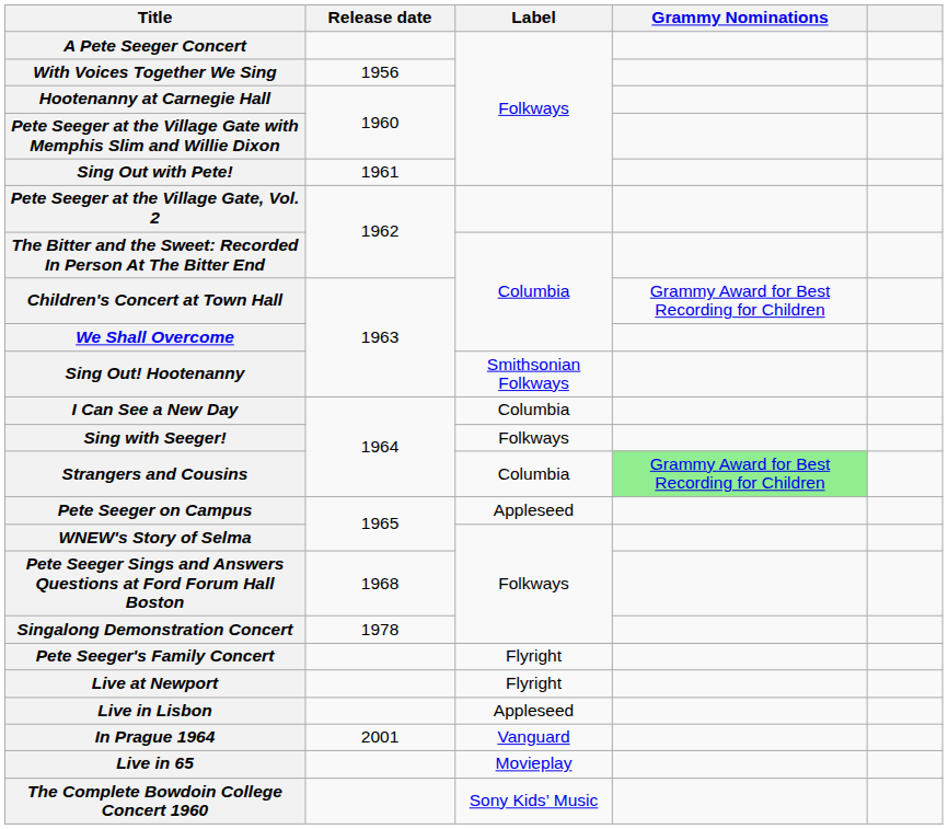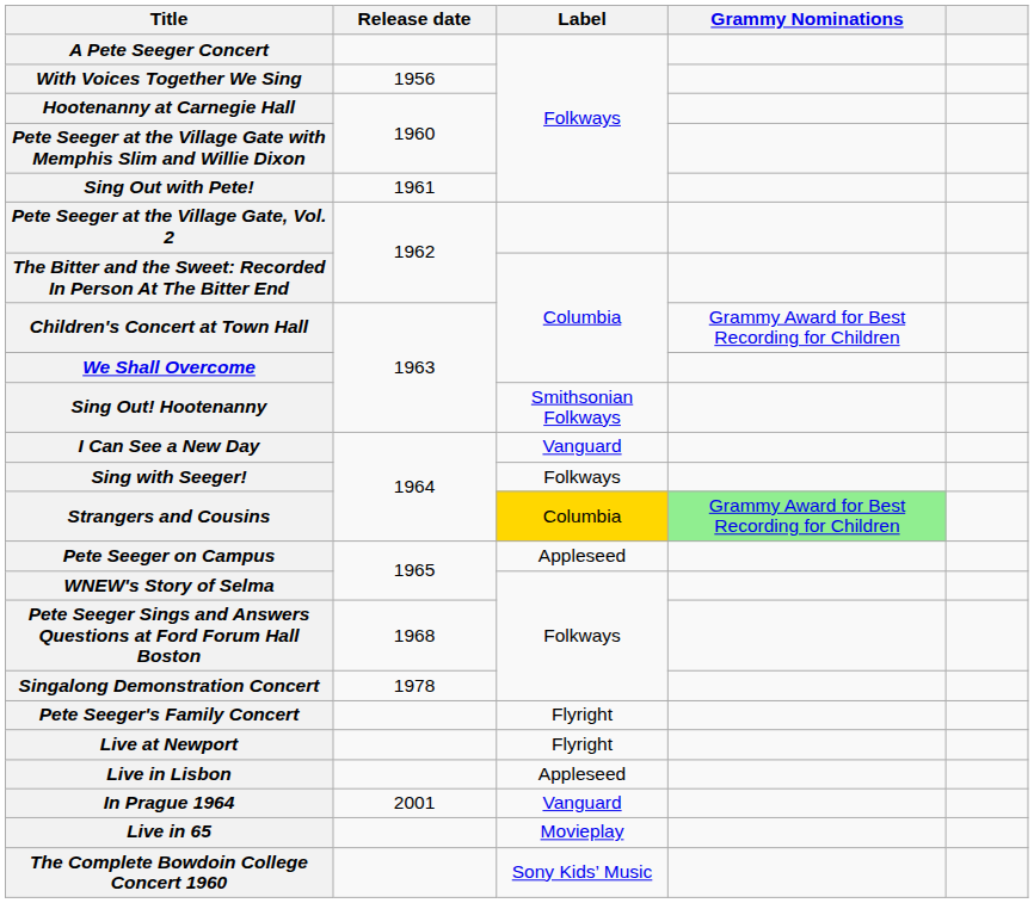 <table class="wikitable plainrowheaders sortable" style="text-align:center;width:100%">
 <tr>
 <th scope="col" width="20%">Title</th>
 <th scope="col" width="10%">Release date</th>
 <th scope="col" width="10%">Label</th>
 <th scope="col" width="17%"><a href='#'>Grammy Nominations</a></th>
 <th scope="col" class="unsortable" width="5%"></th>
 </tr>
 <tr>
 <th scope="row"><em>A Pete Seeger Concert</em></th>
 <td></td>
 <td rowspan="5"><a href='#'>Folkways</a></td>
 <td></td>
 <td></td>
 </tr>
 <tr>
 <th scope="row"><em>With Voices Together We Sing</em></th>
 <td>1956</td>
 <td></td>
 <td></td>
 </tr>
 <tr>
 <th scope="row"><em>Hootenanny at Carnegie Hall</em></th>
 <td rowspan="2">1960</td>
 <td></td>
 <td></td>
 </tr>
 <tr>
 <th scope="row"><em>Pete Seeger at the Village Gate with Memphis Slim and Willie Dixon</em></th>
 <td></td>
 <td></td>
 </tr>
 <tr>
 <th scope="row"><em>Sing Out with Pete!</em></th>
 <td>1961</td>
 <td></td>
 <td></td>
 </tr>
 <tr>
 <th scope="row"><em>Pete Seeger at the Village Gate, Vol. 2</em></th>
 <td rowspan="2">1962</td>
 <td></td>
 <td></td>
 <td></td>
 </tr>
 <tr>
 <th scope="row"><em>The Bitter and the Sweet: Recorded In Person At The Bitter End</em></th>
 <td rowspan="3"><a href='#'>Columbia</a></td>
 <td></td>
 <td></td>
 </tr>
 <tr>
 <th scope="row"><em>Children's Concert at Town Hall</em></th>
 <td rowspan="3">1963</td>
 <td><a href='#'>Grammy Award for Best Recording for Children</a></td>
 <td></td>
 </tr>
 <tr>
 <th scope="row"><em><a href='#'>We Shall Overcome</a></em></th>
 <td></td>
 <td></td>
 </tr>
 <tr>
 <th scope="row"><em>Sing Out! Hootenanny</em></th>
 <td><a href='#'>Smithsonian Folkways</a></td>
 <td></td>
 <td></td>
 </tr>
 <tr>
 <th scope="row"><em>I Can See a New Day</em></th>
 <td rowspan="3">1964</td>
-<td>Columbia</td>
+<td><a href='#'>Vanguard</a></td>
 <td></td>
 <td></td>
 </tr>
 <tr>
 <th scope="row"><em>Sing with Seeger!</em></th>
 <td>Folkways</td>
 <td></td>
 <td></td>
 </tr>
 <tr>
 <th scope="row"><em>Strangers and Cousins</em></th>
-<td>Columbia</td>
+<td style="background: gold;">Columbia</td>
 <td style="background: lightgreen;"><a href='#'>Grammy Award for Best Recording for Children</a></td>
 <td></td>
 </tr>
 <tr>
 <th scope="row"><em>Pete Seeger on Campus</em></th>
 <td rowspan="2">1965</td>
 <td>Appleseed</td>
 <td></td>
 <td></td>
 </tr>
 <tr>
 <th scope="row"><em>WNEW's Story of Selma</em></th>
 <td rowspan="3">Folkways</td>
 <td></td>
 <td></td>
 </tr>
 <tr>
 <th scope="row"><em>Pete Seeger Sings and Answers Questions at Ford Forum Hall Boston</em></th>
 <td>1968</td>
 <td></td>
 <td></td>
 </tr>
 <tr>
 <th scope="row"><em>Singalong Demonstration Concert</em></th>
 <td>1978</td>
 <td></td>
 <td></td>
 </tr>
 <tr>
 <th scope="row"><em>Pete Seeger's Family Concert</em></th>
 <td></td>
 <td>Flyright</td>
 <td></td>
 <td></td>
 </tr>
 <tr>
 <th scope="row"><em>Live at Newport</em></th>
 <td></td>
 <td>Flyright</td>
 <td></td>
 <td></td>
 </tr>
 <tr>
 <th scope="row"><em>Live in Lisbon</em></th>
 <td></td>
 <td>Appleseed</td>
 <td></td>
 <td></td>
 </tr>
 <tr>
 <th scope="row"><em>In Prague 1964</em></th>
 <td>2001</td>
 <td><a href='#'>Vanguard</a></td>
 <td></td>
 <td></td>
 </tr>
 <tr>
 <th scope="row"><em>Live in 65</em></th>
 <td></td>
 <td><a href='#'>Movieplay</a></td>
 <td></td>
 <td></td>
 </tr>
 <tr>
 <th scope="row"><em>The Complete Bowdoin College Concert 1960</em></th>
 <td></td>
 <td><a href='#'>Sony Kids’ Music</a></td>
 <td></td>
 <td></td>
 </tr>
 </table>
